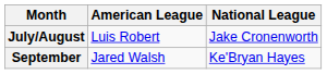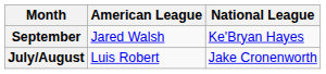 <table class="wikitable">
 <tr>
 <th>Month</th>
 <th>American League</th>
 <th>National League</th>
 </tr>
 <tr>
+<th>September</th>
+<td><a href='#'>Jared Walsh</a></td>
+<td><a href='#'>Ke'Bryan Hayes</a></td>
+</tr>
+<tr>
 <th>July/August</th>
 <td><a href='#'>Luis Robert</a></td>
 <td><a href='#'>Jake Cronenworth</a></td>
 </tr>
-<tr>
-<th>September</th>
-<td><a href='#'>Jared Walsh</a></td>
-<td><a href='#'>Ke'Bryan Hayes</a></td>
-</tr>
 </table>
